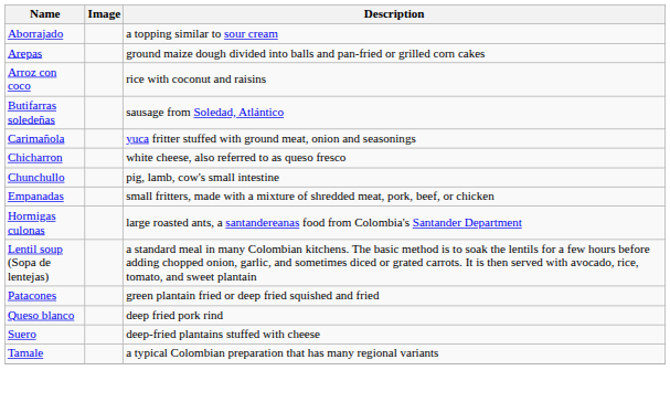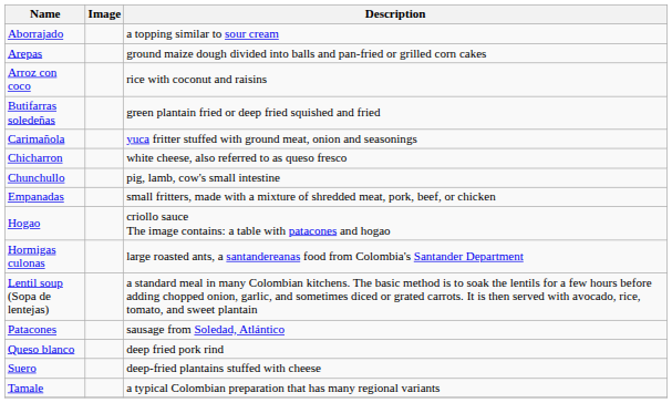 <table class="wikitable">
 <tr>
 <th>Name</th>
 <th>Image</th>
 <th>Description</th>
 </tr>
 <tr>
 <td><a href='#'>Aborrajado</a></td>
 <td></td>
 <td>a topping similar to <a href='#'>sour cream</a></td>
 </tr>
 <tr>
 <td><a href='#'>Arepas</a></td>
 <td></td>
 <td>ground maize dough divided into balls and pan-fried or grilled corn cakes</td>
 </tr>
 <tr>
 <td><a href='#'>Arroz con coco</a></td>
 <td></td>
 <td>rice with coconut and raisins</td>
 </tr>
 <tr>
 <td><a href='#'>Butifarras soledeñas</a></td>
 <td></td>
-<td>sausage from <a href='#'>Soledad, Atlántico</a></td>
+<td>green plantain fried or deep fried squished and fried</td>
 </tr>
 <tr>
 <td><a href='#'>Carimañola</a></td>
 <td></td>
 <td><a href='#'>yuca</a> fritter stuffed with ground meat, onion and seasonings</td>
 </tr>
 <tr>
 <td><a href='#'>Chicharron</a></td>
 <td></td>
 <td>white cheese, also referred to as queso fresco</td>
 </tr>
 <tr>
 <td><a href='#'>Chunchullo</a></td>
 <td></td>
 <td>pig, lamb, cow's small intestine</td>
 </tr>
 <tr>
 <td><a href='#'>Empanadas</a></td>
 <td></td>
 <td>small fritters, made with a mixture of shredded meat, pork, beef, or chicken</td>
 </tr>
 <tr>
+<td><a href='#'>Hogao</a></td>
+<td></td>
+<td>criollo sauce<br>The image contains: a table with <a href='#'>patacones</a> and hogao</td>
+</tr>
+<tr>
 <td><a href='#'>Hormigas culonas</a></td>
 <td></td>
 <td>large roasted ants, a <a href='#'>santandereanas</a> food from Colombia's <a href='#'>Santander Department</a></td>
 </tr>
 <tr>
 <td><a href='#'>Lentil soup</a><br>(Sopa de lentejas)</td>
 <td></td>
 <td>a standard meal in many Colombian kitchens. The basic method is to soak the lentils for a few hours before adding chopped onion, garlic, and sometimes diced or grated carrots. It is then served with avocado, rice, tomato, and sweet plantain</td>
 </tr>
 <tr>
 <td><a href='#'>Patacones</a></td>
 <td></td>
-<td>green plantain fried or deep fried squished and fried</td>
+<td>sausage from <a href='#'>Soledad, Atlántico</a></td>
 </tr>
 <tr>
 <td><a href='#'>Queso blanco</a></td>
 <td></td>
 <td>deep fried pork rind</td>
 </tr>
 <tr>
 <td><a href='#'>Suero</a></td>
 <td></td>
 <td>deep-fried plantains stuffed with cheese</td>
 </tr>
 <tr>
 <td><a href='#'>Tamale</a></td>
 <td></td>
 <td>a typical Colombian preparation that has many regional variants</td>
 </tr>
 <tr>
 </tr>
 </table>
